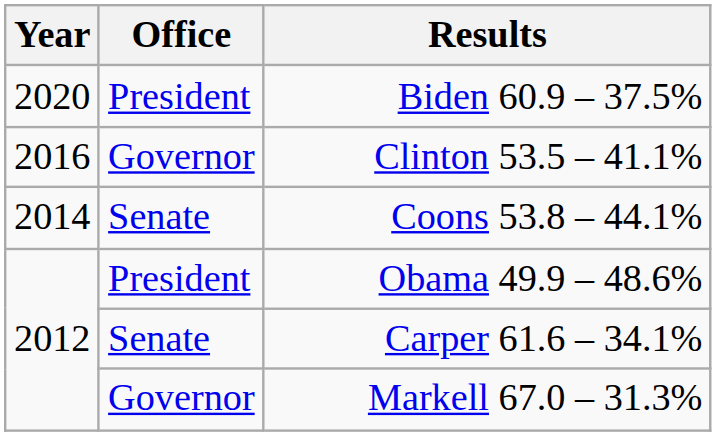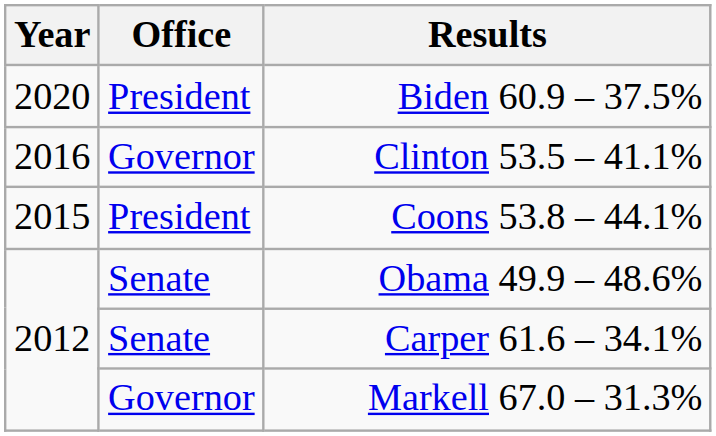 <table class=wikitable>
 <tr>
 <th width="30">Year</th>
 <th width="60">Office</th>
 <th width="180">Results</th>
 </tr>
 <tr>
 <td>2020</td>
 <td><a href='#'>President</a></td>
 <td align="right" ><a href='#'>Biden</a> 60.9 – 37.5%</td>
 </tr>
 <tr>
 <td>2016</td>
 <td><a href='#'>Governor</a></td>
 <td align="right" ><a href='#'>Clinton</a> 53.5 – 41.1%</td>
 </tr>
 <tr>
-<td>2014</td>
-<td><a href='#'>Senate</a></td>
+<td>2015</td>
+<td><a href='#'>President</a></td>
 <td align="right" ><a href='#'>Coons</a> 53.8 – 44.1%</td>
 </tr>
 <tr>
 <td rowspan="3">2012</td>
-<td><a href='#'>President</a></td>
+<td><a href='#'>Senate</a></td>
 <td align="right" ><a href='#'>Obama</a> 49.9 – 48.6%</td>
 </tr>
 <tr>
 <td><a href='#'>Senate</a></td>
 <td align="right" ><a href='#'>Carper</a> 61.6 – 34.1%</td>
 </tr>
 <tr>
 <td><a href='#'>Governor</a></td>
 <td align="right" ><a href='#'>Markell</a> 67.0 – 31.3%</td>
 </tr>
 </table>
